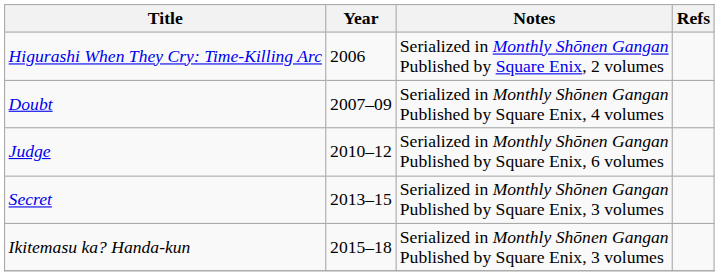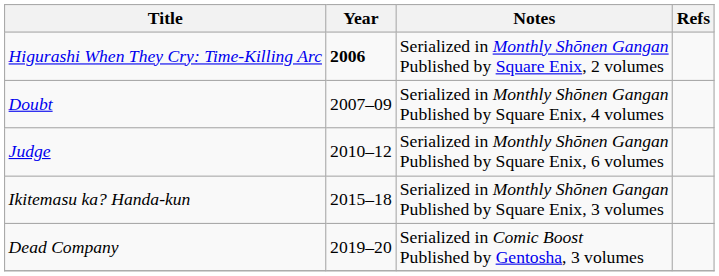 <table class="wikitable sortable">
 <tr>
 <th>Title</th>
 <th>Year</th>
 <th>Notes</th>
 <th>Refs</th>
 </tr>
 <tr>
 <td><em><a href='#'>Higurashi When They Cry: Time-Killing Arc</a></em></td>
-<td>2006</td>
+<td><strong>2006</strong></td>
 <td>Serialized in <em><a href='#'>Monthly Shōnen Gangan</a></em><br>Published by <a href='#'>Square Enix</a>, 2 volumes</td>
 <td></td>
 </tr>
 <tr>
 <td><em><a href='#'>Doubt</a></em></td>
 <td>2007–09</td>
 <td>Serialized in <em>Monthly Shōnen Gangan</em><br>Published by Square Enix, 4 volumes</td>
 <td></td>
 </tr>
 <tr>
 <td><em><a href='#'>Judge</a></em></td>
 <td>2010–12</td>
 <td>Serialized in <em>Monthly Shōnen Gangan</em><br>Published by Square Enix, 6 volumes</td>
 <td></td>
 </tr>
 <tr>
-<td><em><a href='#'>Secret</a></em></td>
-<td>2013–15</td>
-<td>Serialized in <em>Monthly Shōnen Gangan</em><br>Published by Square Enix, 3 volumes</td>
-<td></td>
-</tr>
-<tr>
 <td><em>Ikitemasu ka? Handa-kun</em></td>
 <td>2015–18</td>
 <td>Serialized in <em>Monthly Shōnen Gangan</em><br>Published by Square Enix, 3 volumes</td>
 <td></td>
 </tr>
 <tr>
+<td><em>Dead Company</em></td>
+<td>2019–20</td>
+<td>Serialized in <em>Comic Boost</em><br>Published by <a href='#'>Gentosha</a>, 3 volumes</td>
+<td></td>
+</tr>
+<tr>
 </tr>
 </table>
